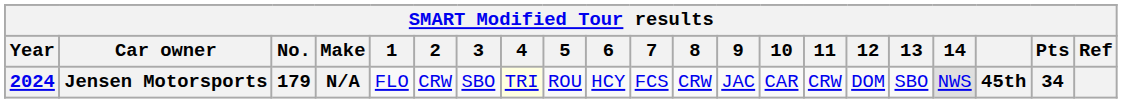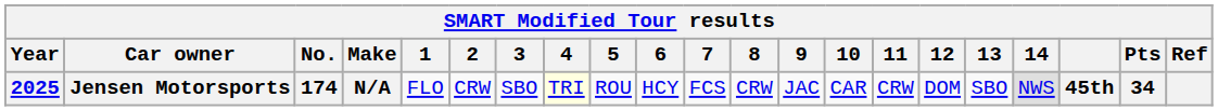 <table class="wikitable" style="text-align:center; font-size:75%">
 <tr>
 <th colspan=38><a href='#'>SMART Modified Tour</a> results</th>
 </tr>
 <tr>
 <th>Year</th>
 <th>Car owner</th>
 <th>No.</th>
 <th>Make</th>
 <th>1</th>
 <th>2</th>
 <th>3</th>
 <th>4</th>
 <th>5</th>
 <th>6</th>
 <th>7</th>
 <th>8</th>
 <th>9</th>
 <th>10</th>
 <th>11</th>
 <th>12</th>
 <th>13</th>
 <th>14</th>
 <th></th>
 <th>Pts</th>
 <th>Ref</th>
 </tr>
 <tr>
-<th><a href='#'>2024</a></th>
+<th><a href='#'>2025</a></th>
 <th>Jensen Motorsports</th>
-<th>179</th>
+<th>174</th>
 <th>N/A</th>
 <td><a href='#'>FLO</a></td>
 <td><a href='#'>CRW</a></td>
 <td><a href='#'>SBO</a></td>
 <td style="background: lightyellow;"><a href='#'>TRI</a></td>
 <td><a href='#'>ROU</a></td>
 <td><a href='#'>HCY</a></td>
 <td><a href='#'>FCS</a></td>
 <td><a href='#'>CRW</a></td>
 <td><a href='#'>JAC</a></td>
 <td><a href='#'>CAR</a></td>
 <td><a href='#'>CRW</a></td>
 <td><a href='#'>DOM</a></td>
 <td><a href='#'>SBO</a></td>
 <td style="background:#DFDFDF;"><a href='#'>NWS</a><br></td>
 <th>45th</th>
 <th>34</th>
 <th></th>
 </tr>
 </table>
